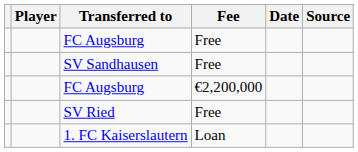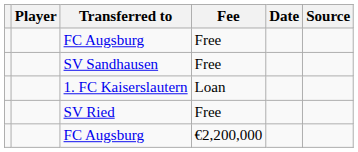 <table class="wikitable plainrowheaders sortable">
 <tr>
 <th></th>
 <th scope="col">Player</th>
 <th>Transferred to</th>
 <th style="width: 65px;">Fee</th>
 <th scope="col">Date</th>
 <th scope="col">Source</th>
 </tr>
 <tr>
 <td align=center></td>
 <td></td>
 <td> <a href='#'>FC Augsburg</a></td>
 <td>Free</td>
 <td></td>
 <td></td>
 </tr>
 <tr>
 <td align=center></td>
 <td></td>
 <td> <a href='#'>SV Sandhausen</a></td>
 <td>Free</td>
 <td></td>
 <td></td>
 </tr>
 <tr>
 <td align=center></td>
 <td></td>
-<td> <a href='#'>FC Augsburg</a></td>
-<td>€2,200,000</td>
+<td> <a href='#'>1. FC Kaiserslautern</a></td>
+<td>Loan</td>
 <td></td>
 <td></td>
 </tr>
 <tr>
 <td align=center></td>
 <td></td>
 <td> <a href='#'>SV Ried</a></td>
 <td>Free</td>
 <td></td>
 <td></td>
 </tr>
 <tr>
 <td align=center></td>
 <td></td>
-<td> <a href='#'>1. FC Kaiserslautern</a></td>
-<td>Loan</td>
+<td> <a href='#'>FC Augsburg</a></td>
+<td>€2,200,000</td>
 <td></td>
 <td></td>
 </tr>
 </table>
